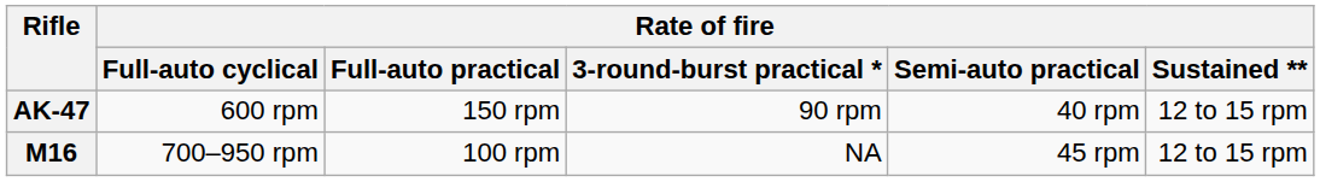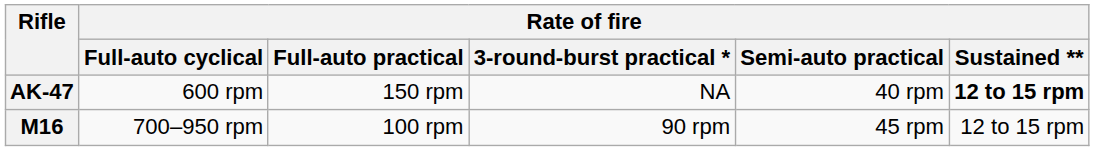 <table class="wikitable" style="margin: 1em auto; text-align:right;">
 <tr valign="top">
 <th rowspan=2>Rifle</th>
 <th colspan=5>Rate of fire</th>
 </tr>
 <tr>
 <th>Full-auto cyclical</th>
 <th>Full-auto practical</th>
 <th>3-round-burst practical *</th>
 <th>Semi-auto practical</th>
 <th>Sustained **</th>
 </tr>
 <tr>
 <th>AK-47</th>
 <td>600 rpm</td>
 <td>150 rpm</td>
-<td>90 rpm</td>
+<td>NA</td>
 <td>40 rpm</td>
-<td>12 to 15 rpm</td>
+<td><strong>12 to 15 rpm</strong></td>
 </tr>
 <tr>
 <th>M16</th>
 <td>700–950 rpm</td>
 <td>100 rpm</td>
-<td>NA</td>
+<td>90 rpm</td>
 <td>45 rpm</td>
 <td>12 to 15 rpm</td>
 </tr>
 </table>
